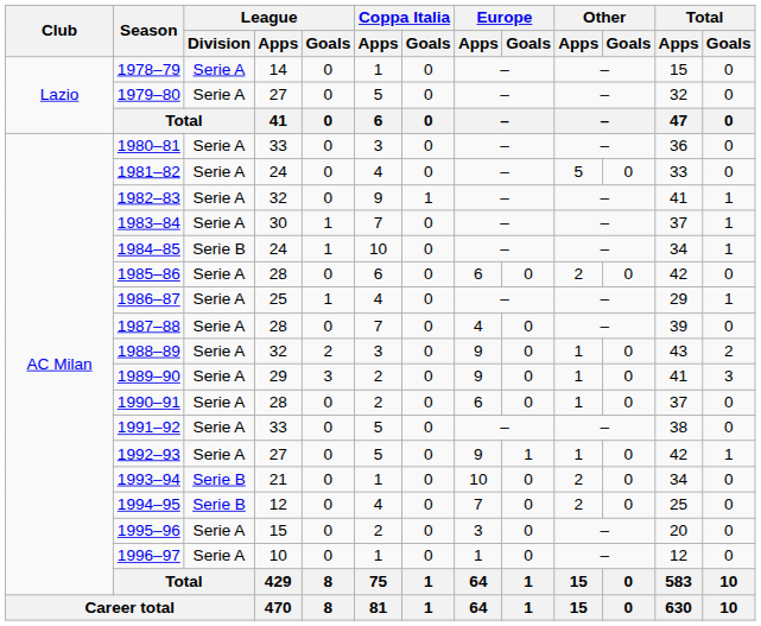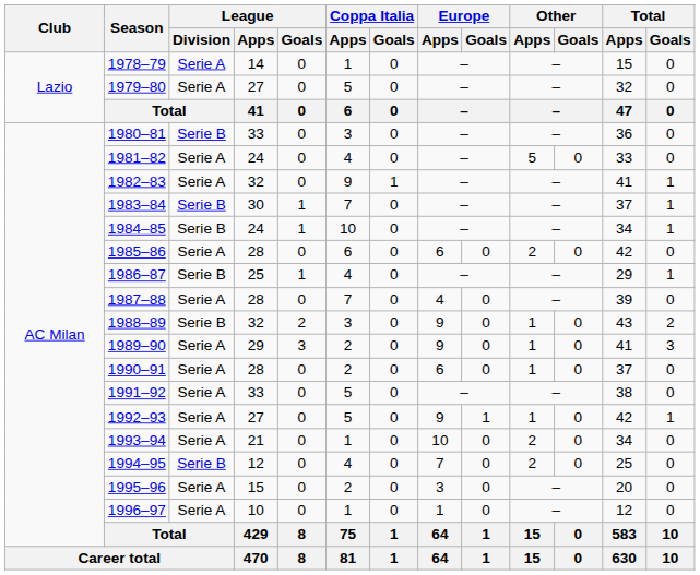 <table class="wikitable" style="text-align:center">
 <tr>
 <th rowspan="2" width="100">Club</th>
 <th rowspan="2">Season</th>
 <th colspan="3">League</th>
 <th colspan="2"><a href='#'>Coppa Italia</a></th>
 <th colspan="2"><a href='#'>Europe</a></th>
 <th colspan="2">Other</th>
 <th colspan="2">Total</th>
 </tr>
 <tr>
 <th width="40">Division</th>
 <th width="40">Apps</th>
 <th width="40">Goals</th>
 <th width="40">Apps</th>
 <th width="40">Goals</th>
 <th width="40">Apps</th>
 <th width="40">Goals</th>
 <th width="40">Apps</th>
 <th width="40">Goals</th>
 <th width="40">Apps</th>
 <th width="40">Goals</th>
 </tr>
 <tr>
 <td rowspan="3"><a href='#'>Lazio</a></td>
 <td><a href='#'>1978–79</a></td>
 <td><a href='#'>Serie A</a></td>
 <td>14</td>
 <td>0</td>
 <td>1</td>
 <td>0</td>
 <td colspan="2">–</td>
 <td colspan="2">–</td>
 <td>15</td>
 <td>0</td>
 </tr>
 <tr>
 <td><a href='#'>1979–80</a></td>
 <td>Serie A</td>
 <td>27</td>
 <td>0</td>
 <td>5</td>
 <td>0</td>
 <td colspan="2">–</td>
 <td colspan="2">–</td>
 <td>32</td>
 <td>0</td>
 </tr>
 <tr>
 <th colspan="2">Total</th>
 <th>41</th>
 <th>0</th>
 <th>6</th>
 <th>0</th>
 <th colspan="2">–</th>
 <th colspan="2">–</th>
 <th>47</th>
 <th>0</th>
 </tr>
 <tr>
 <td rowspan="18"><a href='#'>AC Milan</a></td>
 <td><a href='#'>1980–81</a></td>
-<td>Serie A</td>
+<td><a href='#'>Serie B</a></td>
 <td>33</td>
 <td>0</td>
 <td>3</td>
 <td>0</td>
 <td colspan="2">–</td>
 <td colspan="2">–</td>
 <td>36</td>
 <td>0</td>
 </tr>
 <tr>
 <td><a href='#'>1981–82</a></td>
 <td>Serie A</td>
 <td>24</td>
 <td>0</td>
 <td>4</td>
 <td>0</td>
 <td colspan="2">–</td>
 <td>5</td>
 <td>0</td>
 <td>33</td>
 <td>0</td>
 </tr>
 <tr>
 <td><a href='#'>1982–83</a></td>
 <td>Serie A</td>
 <td>32</td>
 <td>0</td>
 <td>9</td>
 <td>1</td>
 <td colspan="2">–</td>
 <td colspan="2">–</td>
 <td>41</td>
 <td>1</td>
 </tr>
 <tr>
 <td><a href='#'>1983–84</a></td>
-<td>Serie A</td>
+<td><a href='#'>Serie B</a></td>
 <td>30</td>
 <td>1</td>
 <td>7</td>
 <td>0</td>
 <td colspan="2">–</td>
 <td colspan="2">–</td>
 <td>37</td>
 <td>1</td>
 </tr>
 <tr>
 <td><a href='#'>1984–85</a></td>
 <td>Serie B</td>
 <td>24</td>
 <td>1</td>
 <td>10</td>
 <td>0</td>
 <td colspan="2">–</td>
 <td colspan="2">–</td>
 <td>34</td>
 <td>1</td>
 </tr>
 <tr>
 <td><a href='#'>1985–86</a></td>
 <td>Serie A</td>
 <td>28</td>
 <td>0</td>
 <td>6</td>
 <td>0</td>
 <td>6</td>
 <td>0</td>
 <td>2</td>
 <td>0</td>
 <td>42</td>
 <td>0</td>
 </tr>
 <tr>
 <td><a href='#'>1986–87</a></td>
-<td>Serie A</td>
+<td>Serie B</td>
 <td>25</td>
 <td>1</td>
 <td>4</td>
 <td>0</td>
 <td colspan="2">–</td>
 <td colspan="2">–</td>
 <td>29</td>
 <td>1</td>
 </tr>
 <tr>
 <td><a href='#'>1987–88</a></td>
 <td>Serie A</td>
 <td>28</td>
 <td>0</td>
 <td>7</td>
 <td>0</td>
 <td>4</td>
 <td>0</td>
 <td colspan="2">–</td>
 <td>39</td>
 <td>0</td>
 </tr>
 <tr>
 <td><a href='#'>1988–89</a></td>
-<td>Serie A</td>
+<td>Serie B</td>
 <td>32</td>
 <td>2</td>
 <td>3</td>
 <td>0</td>
 <td>9</td>
 <td>0</td>
 <td>1</td>
 <td>0</td>
 <td>43</td>
 <td>2</td>
 </tr>
 <tr>
 <td><a href='#'>1989–90</a></td>
 <td>Serie A</td>
 <td>29</td>
 <td>3</td>
 <td>2</td>
 <td>0</td>
 <td>9</td>
 <td>0</td>
 <td>1</td>
 <td>0</td>
 <td>41</td>
 <td>3</td>
 </tr>
 <tr>
 <td><a href='#'>1990–91</a></td>
 <td>Serie A</td>
 <td>28</td>
 <td>0</td>
 <td>2</td>
 <td>0</td>
 <td>6</td>
 <td>0</td>
 <td>1</td>
 <td>0</td>
 <td>37</td>
 <td>0</td>
 </tr>
 <tr>
 <td><a href='#'>1991–92</a></td>
 <td>Serie A</td>
 <td>33</td>
 <td>0</td>
 <td>5</td>
 <td>0</td>
 <td colspan="2">–</td>
 <td colspan="2">–</td>
 <td>38</td>
 <td>0</td>
 </tr>
 <tr>
 <td><a href='#'>1992–93</a></td>
 <td>Serie A</td>
 <td>27</td>
 <td>0</td>
 <td>5</td>
 <td>0</td>
 <td>9</td>
 <td>1</td>
 <td>1</td>
 <td>0</td>
 <td>42</td>
 <td>1</td>
 </tr>
 <tr>
 <td><a href='#'>1993–94</a></td>
-<td><a href='#'>Serie B</a></td>
+<td>Serie A</td>
 <td>21</td>
 <td>0</td>
 <td>1</td>
 <td>0</td>
 <td>10</td>
 <td>0</td>
 <td>2</td>
 <td>0</td>
 <td>34</td>
 <td>0</td>
 </tr>
 <tr>
 <td><a href='#'>1994–95</a></td>
 <td><a href='#'>Serie B</a></td>
 <td>12</td>
 <td>0</td>
 <td>4</td>
 <td>0</td>
 <td>7</td>
 <td>0</td>
 <td>2</td>
 <td>0</td>
 <td>25</td>
 <td>0</td>
 </tr>
 <tr>
 <td><a href='#'>1995–96</a></td>
 <td>Serie A</td>
 <td>15</td>
 <td>0</td>
 <td>2</td>
 <td>0</td>
 <td>3</td>
 <td>0</td>
 <td colspan="2">–</td>
 <td>20</td>
 <td>0</td>
 </tr>
 <tr>
 <td><a href='#'>1996–97</a></td>
 <td>Serie A</td>
 <td>10</td>
 <td>0</td>
 <td>1</td>
 <td>0</td>
 <td>1</td>
 <td>0</td>
 <td colspan="2">–</td>
 <td>12</td>
 <td>0</td>
 </tr>
 <tr>
 <th colspan="2">Total</th>
 <th>429</th>
 <th>8</th>
 <th>75</th>
 <th>1</th>
 <th>64</th>
 <th>1</th>
 <th>15</th>
 <th>0</th>
 <th>583</th>
 <th>10</th>
 </tr>
 <tr>
 <th colspan="3">Career total</th>
 <th>470</th>
 <th>8</th>
 <th>81</th>
 <th>1</th>
 <th>64</th>
 <th>1</th>
 <th>15</th>
 <th>0</th>
 <th>630</th>
 <th>10</th>
 </tr>
 </table>
